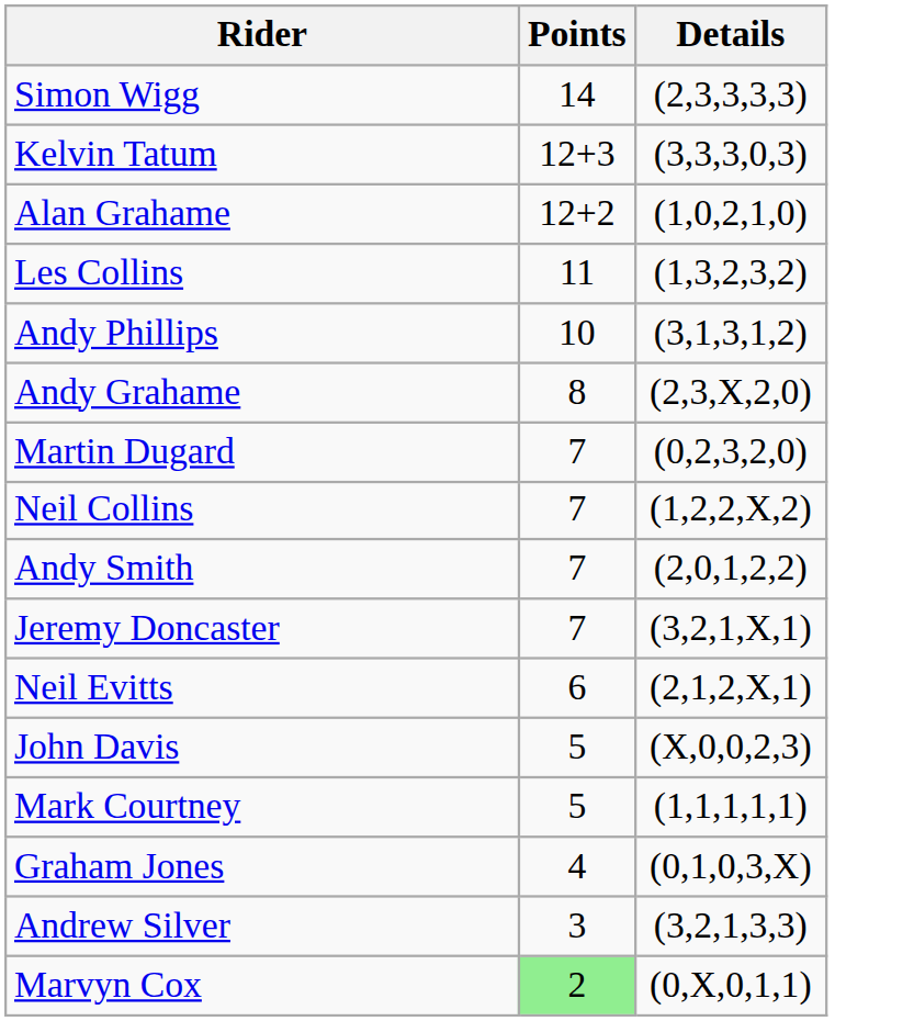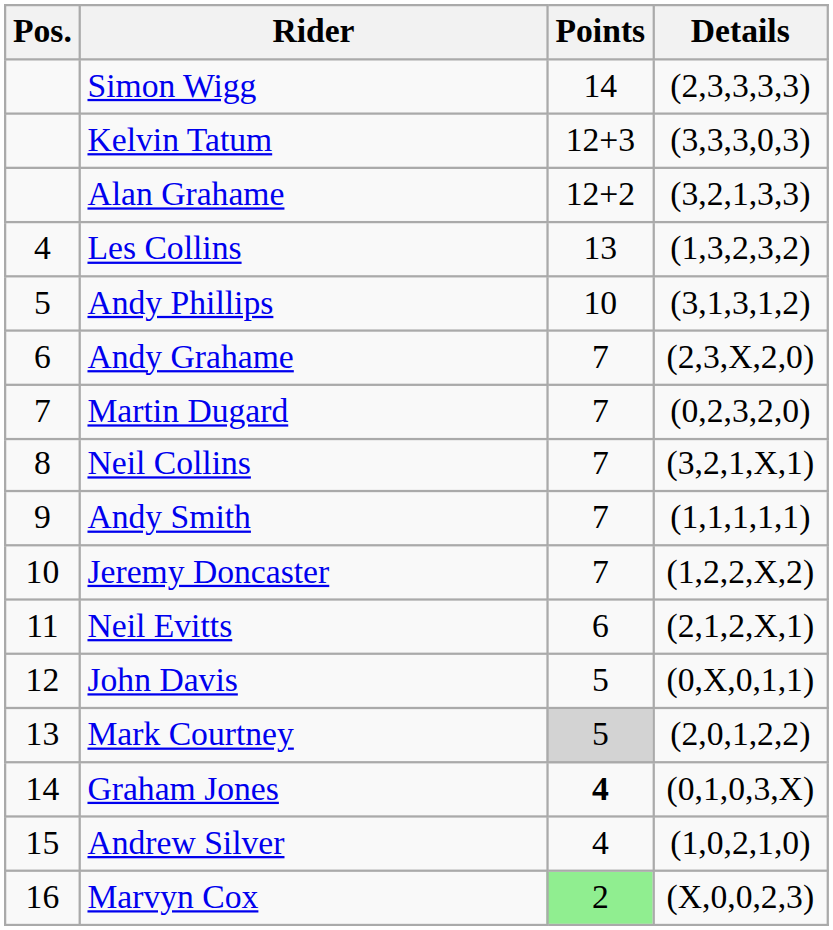 <table class=wikitable style="font-size:93%;">
 <tr>
+<th width=25px>Pos.</th>
 <th width=200px>Rider</th>
 <th width=40px>Points</th>
 <th width=70px>Details</th>
 </tr>
 <tr align=center >
+<td></td>
 <td align=left><a href='#'>Simon Wigg</a></td>
 <td>14</td>
 <td>(2,3,3,3,3)</td>
 </tr>
 <tr align=center >
+<td></td>
 <td align=left><a href='#'>Kelvin Tatum</a></td>
 <td>12+3</td>
 <td>(3,3,3,0,3)</td>
 </tr>
 <tr align=center >
+<td></td>
 <td align=left><a href='#'>Alan Grahame</a></td>
 <td>12+2</td>
-<td>(1,0,2,1,0)</td>
+<td>(3,2,1,3,3)</td>
 </tr>
 <tr align=center >
+<td>4</td>
 <td align=left><a href='#'>Les Collins</a></td>
-<td>11</td>
+<td>13</td>
 <td>(1,3,2,3,2)</td>
 </tr>
 <tr align=center  >
+<td>5</td>
 <td align=left><a href='#'>Andy Phillips</a></td>
 <td>10</td>
 <td>(3,1,3,1,2)</td>
 </tr>
 <tr align=center >
+<td>6</td>
 <td align=left><a href='#'>Andy Grahame</a></td>
-<td>8</td>
+<td>7</td>
 <td>(2,3,X,2,0)</td>
 </tr>
 <tr align=center >
+<td>7</td>
 <td align=left><a href='#'>Martin Dugard</a></td>
 <td>7</td>
 <td>(0,2,3,2,0)</td>
 </tr>
 <tr align=center >
+<td>8</td>
 <td align=left><a href='#'>Neil Collins</a></td>
+<td>7</td>
+<td>(3,2,1,X,1)</td>
+</tr>
+<tr align=center >
+<td>9</td>
+<td align=left><a href='#'>Andy Smith</a></td>
+<td>7</td>
+<td>(1,1,1,1,1)</td>
+</tr>
+<tr align=center >
+<td>10</td>
+<td align=left><a href='#'>Jeremy Doncaster</a></td>
 <td>7</td>
 <td>(1,2,2,X,2)</td>
 </tr>
 <tr align=center >
-<td align=left><a href='#'>Andy Smith</a></td>
-<td>7</td>
-<td>(2,0,1,2,2)</td>
-</tr>
-<tr align=center >
-<td align=left><a href='#'>Jeremy Doncaster</a></td>
-<td>7</td>
-<td>(3,2,1,X,1)</td>
-</tr>
-<tr align=center >
+<td>11</td>
 <td align=left><a href='#'>Neil Evitts</a></td>
 <td>6</td>
 <td>(2,1,2,X,1)</td>
 </tr>
 <tr align=center>
+<td>12</td>
 <td align=left><a href='#'>John Davis</a></td>
 <td>5</td>
-<td>(X,0,0,2,3)</td>
+<td>(0,X,0,1,1)</td>
 </tr>
 <tr align=center>
+<td>13</td>
 <td align=left><a href='#'>Mark Courtney</a></td>
-<td>5</td>
-<td>(1,1,1,1,1)</td>
+<td style="background: lightgrey;">5</td>
+<td>(2,0,1,2,2)</td>
 </tr>
 <tr align=center>
+<td>14</td>
 <td align=left><a href='#'>Graham Jones</a></td>
-<td>4</td>
+<td><strong>4</strong></td>
 <td>(0,1,0,3,X)</td>
 </tr>
 <tr align=center>
+<td>15</td>
 <td align=left><a href='#'>Andrew Silver</a></td>
-<td>3</td>
-<td>(3,2,1,3,3)</td>
+<td>4</td>
+<td>(1,0,2,1,0)</td>
 </tr>
 <tr align=center>
+<td>16</td>
 <td align=left><a href='#'>Marvyn Cox</a></td>
 <td style="background: lightgreen;">2</td>
-<td>(0,X,0,1,1)</td>
+<td>(X,0,0,2,3)</td>
 </tr>
 </table>
